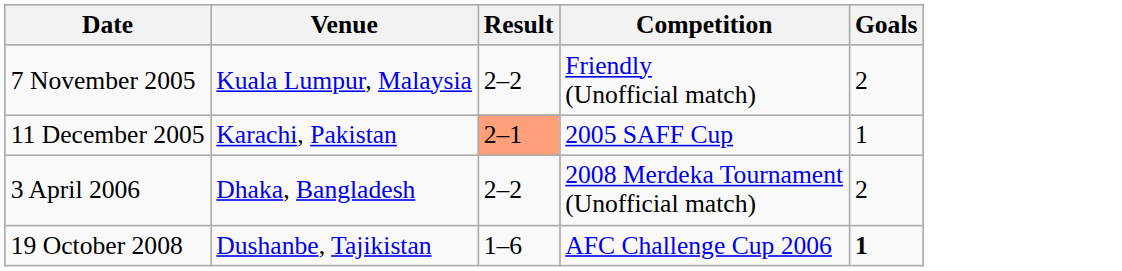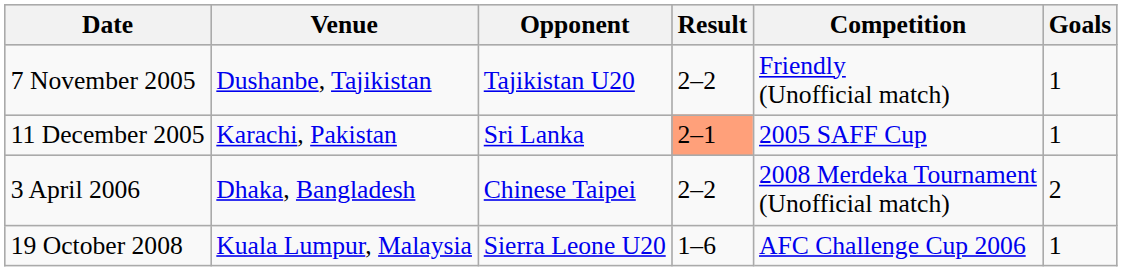 <table class="wikitable">
 <tr>
 <th>Date</th>
 <th>Venue</th>
+<th>Opponent</th>
 <th>Result</th>
 <th>Competition</th>
 <th>Goals</th>
 </tr>
 <tr>
 <td>7 November 2005</td>
-<td><a href='#'>Kuala Lumpur</a>, <a href='#'>Malaysia</a></td>
+<td><a href='#'>Dushanbe</a>, <a href='#'>Tajikistan</a></td>
+<td> <a href='#'>Tajikistan U20</a></td>
 <td>2–2</td>
 <td><a href='#'>Friendly</a><br>(Unofficial match)</td>
-<td>2</td>
+<td>1</td>
 </tr>
 <tr>
 <td>11 December 2005</td>
 <td><a href='#'>Karachi</a>, <a href='#'>Pakistan</a></td>
+<td> <a href='#'>Sri Lanka</a></td>
 <td style="background: lightsalmon;">2–1</td>
 <td><a href='#'>2005 SAFF Cup</a></td>
 <td>1</td>
 </tr>
 <tr>
 <td>3 April 2006</td>
 <td><a href='#'>Dhaka</a>, <a href='#'>Bangladesh</a></td>
+<td> <a href='#'>Chinese Taipei</a></td>
 <td>2–2</td>
 <td><a href='#'>2008 Merdeka Tournament</a><br>(Unofficial match)</td>
 <td>2</td>
 </tr>
 <tr>
 <td>19 October 2008</td>
-<td><a href='#'>Dushanbe</a>, <a href='#'>Tajikistan</a></td>
+<td><a href='#'>Kuala Lumpur</a>, <a href='#'>Malaysia</a></td>
+<td> <a href='#'>Sierra Leone U20</a></td>
 <td>1–6</td>
 <td><a href='#'>AFC Challenge Cup 2006</a></td>
-<td><strong>1</strong></td>
+<td>1</td>
 </tr>
 </table>
